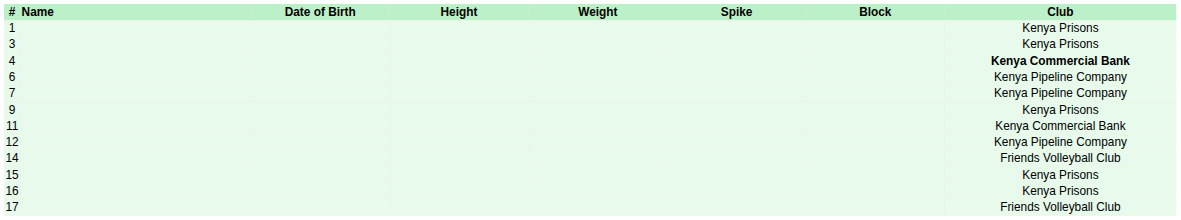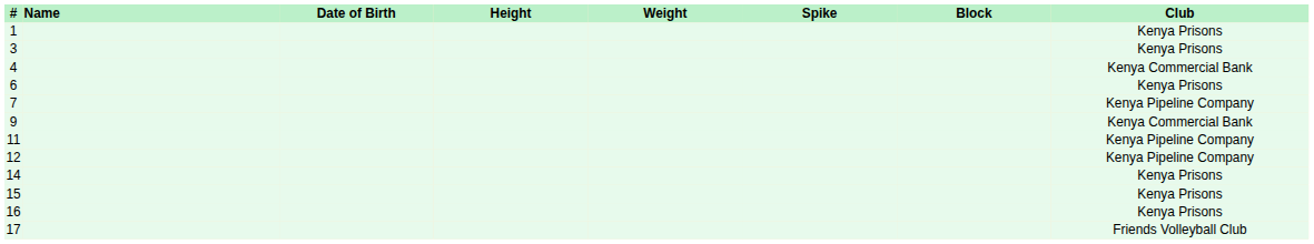 <table border=0 cellpadding=2 cellspacing=0  |- bgcolor=#FFECCE style=text-align:center; font-size:90%; width=100%>
 <tr bgcolor=#BBF0C9>
 <th>#</th>
 <th align=left width=20%>Name</th>
 <th width=12%>Date of Birth</th>
 <th width=12%>Height</th>
 <th width=12%>Weight</th>
 <th width=12%>Spike</th>
 <th width=12%>Block</th>
 <th width=20%>Club</th>
 </tr>
 <tr bgcolor=#E7FAEC>
 <td>1</td>
 <td align=left></td>
 <td align=right></td>
 <td></td>
 <td></td>
 <td></td>
 <td></td>
 <td>Kenya Prisons</td>
 </tr>
 <tr bgcolor=#E7FAEC>
 <td>3</td>
 <td align=left></td>
 <td align=right></td>
 <td></td>
 <td></td>
 <td></td>
 <td></td>
 <td>Kenya Prisons</td>
 </tr>
 <tr bgcolor=#E7FAEC>
 <td>4</td>
 <td align=left></td>
 <td align=right></td>
 <td></td>
 <td></td>
 <td></td>
 <td></td>
-<td><strong>Kenya Commercial Bank</strong></td>
+<td>Kenya Commercial Bank</td>
 </tr>
 <tr bgcolor=#E7FAEC>
 <td>6</td>
 <td align=left></td>
 <td align=right></td>
 <td></td>
 <td></td>
 <td></td>
 <td></td>
-<td>Kenya Pipeline Company</td>
+<td>Kenya Prisons</td>
 </tr>
 <tr bgcolor=#E7FAEC>
 <td>7</td>
 <td align=left></td>
 <td align=right></td>
 <td></td>
 <td></td>
 <td></td>
 <td></td>
 <td>Kenya Pipeline Company</td>
 </tr>
 <tr bgcolor=#E7FAEC>
 <td>9</td>
 <td align=left></td>
 <td align=right></td>
 <td></td>
 <td></td>
 <td></td>
 <td></td>
-<td>Kenya Prisons</td>
+<td>Kenya Commercial Bank</td>
 </tr>
 <tr bgcolor=#E7FAEC>
 <td>11</td>
 <td align=left></td>
 <td align=right></td>
 <td></td>
 <td></td>
 <td></td>
 <td></td>
-<td>Kenya Commercial Bank</td>
+<td>Kenya Pipeline Company</td>
 </tr>
 <tr bgcolor=#E7FAEC>
 <td>12</td>
 <td align=left></td>
 <td align=right></td>
 <td></td>
 <td></td>
 <td></td>
 <td></td>
 <td>Kenya Pipeline Company</td>
 </tr>
 <tr bgcolor=#E7FAEC>
 <td>14</td>
 <td align=left></td>
 <td align=right></td>
 <td></td>
 <td></td>
 <td></td>
 <td></td>
-<td>Friends Volleyball Club</td>
+<td>Kenya Prisons</td>
 </tr>
 <tr bgcolor=#E7FAEC>
 <td>15</td>
 <td align=left></td>
 <td align=right></td>
 <td></td>
 <td></td>
 <td></td>
 <td></td>
 <td>Kenya Prisons</td>
 </tr>
 <tr bgcolor=#E7FAEC>
 <td>16</td>
 <td align=left></td>
 <td align=right></td>
 <td></td>
 <td></td>
 <td></td>
 <td></td>
 <td>Kenya Prisons</td>
 </tr>
 <tr bgcolor=#E7FAEC>
 <td>17</td>
 <td align=left></td>
 <td align=right></td>
 <td></td>
 <td></td>
 <td></td>
 <td></td>
 <td>Friends Volleyball Club</td>
 </tr>
 </table>
